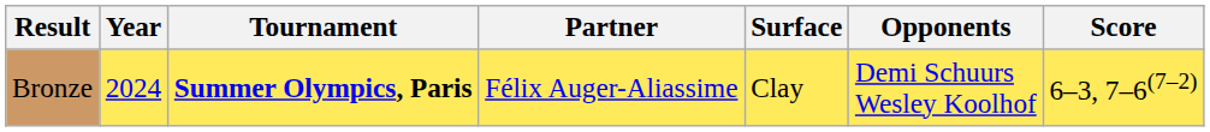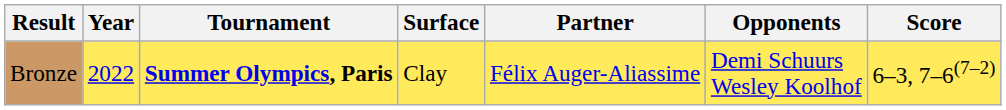 <table class="sortable wikitable">
 <tr>
 <th>Result</th>
 <th>Year</th>
 <th>Tournament</th>
+<th>Surface</th>
 <th>Partner</th>
-<th>Surface</th>
 <th>Opponents</th>
 <th class=unsortable>Score</th>
 </tr>
 <tr bgcolor=ffea5c>
 <td bgcolor=#cc9966>Bronze</td>
-<td><a href='#'>2024</a></td>
+<td><a href='#'>2022</a></td>
 <td><strong><a href='#'>Summer Olympics</a>, Paris</strong></td>
+<td>Clay</td>
 <td> <a href='#'>Félix Auger-Aliassime</a></td>
-<td>Clay</td>
 <td> <a href='#'>Demi Schuurs</a> <br>  <a href='#'>Wesley Koolhof</a></td>
 <td>6–3, 7–6<sup>(7–2)</sup></td>
 </tr>
 </table>
